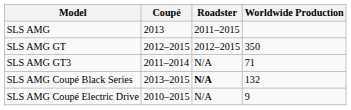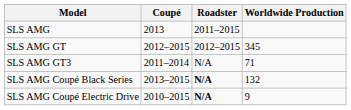 <table class="wikitable collapsible sortable" style="font-size:95%;">
 <tr>
 <th>Model</th>
 <th>Coupé</th>
 <th>Roadster</th>
 <th>Worldwide Production</th>
 </tr>
 <tr>
 <td>SLS AMG</td>
 <td>2013</td>
 <td>2011–2015</td>
 <td></td>
 </tr>
 <tr>
 <td>SLS AMG GT</td>
 <td>2012–2015</td>
 <td>2012–2015</td>
-<td>350</td>
+<td>345</td>
 </tr>
 <tr>
 <td>SLS AMG GT3</td>
 <td>2011–2014</td>
 <td>N/A</td>
 <td>71</td>
 </tr>
 <tr>
 <td>SLS AMG Coupé Black Series</td>
 <td>2013–2015</td>
 <td><strong>N/A</strong></td>
 <td>132</td>
 </tr>
 <tr>
 <td>SLS AMG Coupé Electric Drive</td>
 <td>2010–2015</td>
-<td>N/A</td>
+<td><strong>N/A</strong></td>
 <td>9</td>
 </tr>
 </table>
